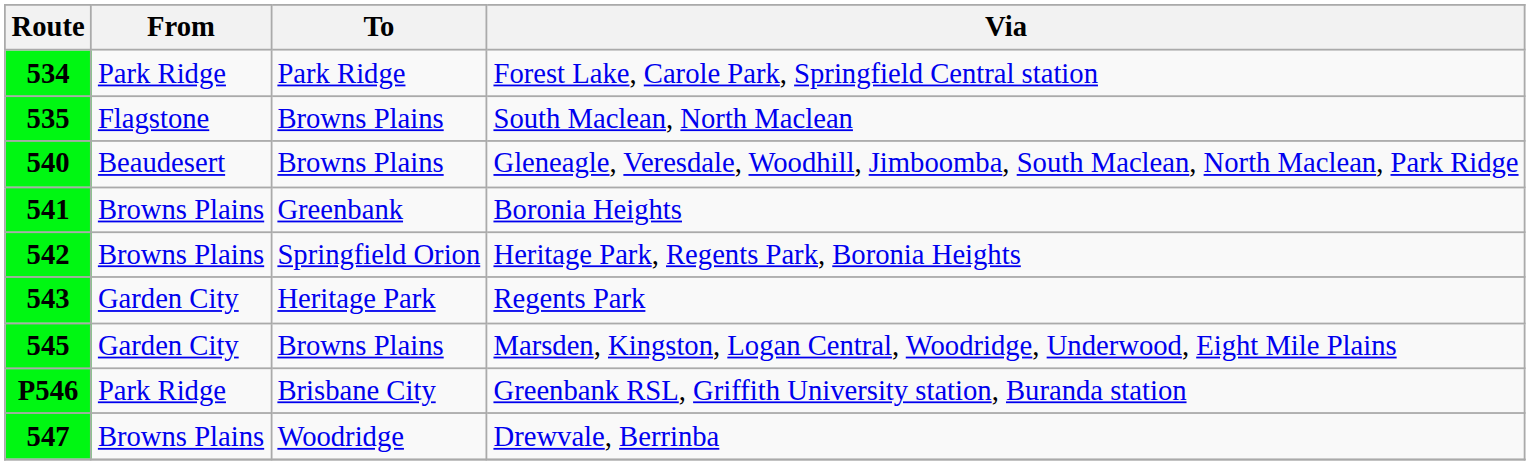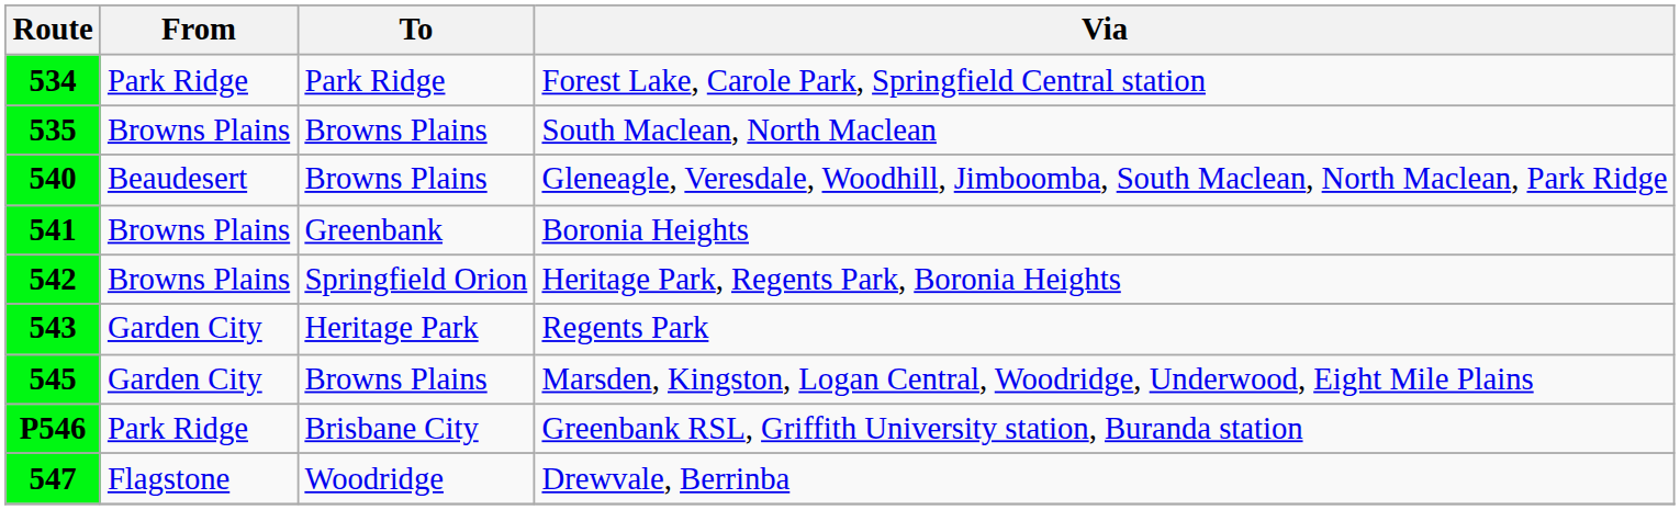 <table class="wikitable sortable" border="1">
 <tr>
 <th align="center" scope="col"><strong>Route</strong></th>
 <th scope="col"><strong>From</strong></th>
 <th scope="col"><strong>To</strong></th>
 <th scope="col"><strong>Via</strong></th>
 </tr>
 <tr>
 <th align="center" style="font-style:bold; font-size:100%; background:#00f712;"><span>534</span></th>
 <td><a href='#'>Park Ridge</a></td>
 <td><a href='#'>Park Ridge</a></td>
 <td><a href='#'>Forest Lake</a>, <a href='#'>Carole Park</a>, <a href='#'>Springfield Central station</a></td>
 </tr>
 <tr>
 <th align="center" style="font-style:bold; font-size:100%; background:#00f712;"><span>535</span></th>
-<td><a href='#'>Flagstone</a></td>
+<td><a href='#'>Browns Plains</a></td>
 <td><a href='#'>Browns Plains</a></td>
 <td><a href='#'>South Maclean</a>, <a href='#'>North Maclean</a></td>
 </tr>
 <tr>
 <th align="center" style="font-style:bold; font-size:100%; background:#00f712;"><span>540</span></th>
 <td><a href='#'>Beaudesert</a></td>
 <td><a href='#'>Browns Plains</a></td>
 <td><a href='#'>Gleneagle</a>, <a href='#'>Veresdale</a>, <a href='#'>Woodhill</a>, <a href='#'>Jimboomba</a>, <a href='#'>South Maclean</a>, <a href='#'>North Maclean</a>, <a href='#'>Park Ridge</a></td>
 </tr>
 <tr>
 <th align="center" style="font-style:bold; font-size:100%; background:#00f712;"><span>541</span></th>
 <td><a href='#'>Browns Plains</a></td>
 <td><a href='#'>Greenbank</a></td>
 <td><a href='#'>Boronia Heights</a></td>
 </tr>
 <tr>
 <th align="center" style="font-style:bold; font-size:100%; background:#00f712;"><span>542</span></th>
 <td><a href='#'>Browns Plains</a></td>
 <td><a href='#'>Springfield Orion</a></td>
 <td><a href='#'>Heritage Park</a>, <a href='#'>Regents Park</a>, <a href='#'>Boronia Heights</a></td>
 </tr>
 <tr>
 <th align="center" style="font-style:bold; font-size:100%; background:#00f712;"><span>543</span></th>
 <td><a href='#'>Garden City</a></td>
 <td><a href='#'>Heritage Park</a></td>
 <td><a href='#'>Regents Park</a></td>
 </tr>
 <tr>
 <th align="center" style="font-style:bold; font-size:100%; background:#00f712;"><span>545</span></th>
 <td><a href='#'>Garden City</a></td>
 <td><a href='#'>Browns Plains</a></td>
 <td><a href='#'>Marsden</a>, <a href='#'>Kingston</a>, <a href='#'>Logan Central</a>, <a href='#'>Woodridge</a>, <a href='#'>Underwood</a>, <a href='#'>Eight Mile Plains</a></td>
 </tr>
 <tr>
 <th align="center" style="font-style:bold; font-size:100%; background:#00f712;"><span>P546</span></th>
 <td><a href='#'>Park Ridge</a></td>
 <td><a href='#'>Brisbane City</a></td>
 <td><a href='#'>Greenbank RSL</a>, <a href='#'>Griffith University station</a>, <a href='#'>Buranda station</a></td>
 </tr>
 <tr>
 <th align="center" style="font-style:bold; font-size:100%; background:#00f712;"><span>547</span></th>
-<td><a href='#'>Browns Plains</a></td>
+<td><a href='#'>Flagstone</a></td>
 <td><a href='#'>Woodridge</a></td>
 <td><a href='#'>Drewvale</a>, <a href='#'>Berrinba</a></td>
 </tr>
 <tr>
 </tr>
 </table>
